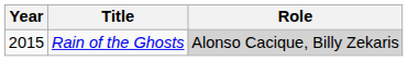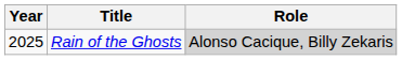 <table class="wikitable sortable">
 <tr>
 <th>Year</th>
 <th>Title</th>
 <th>Role</th>
 </tr>
 <tr>
-<td>2015</td>
+<td>2025</td>
 <td><em><a href='#'>Rain of the Ghosts</a></em></td>
 <td style="background: lightgrey;">Alonso Cacique, Billy Zekaris</td>
 </tr>
 </table>
